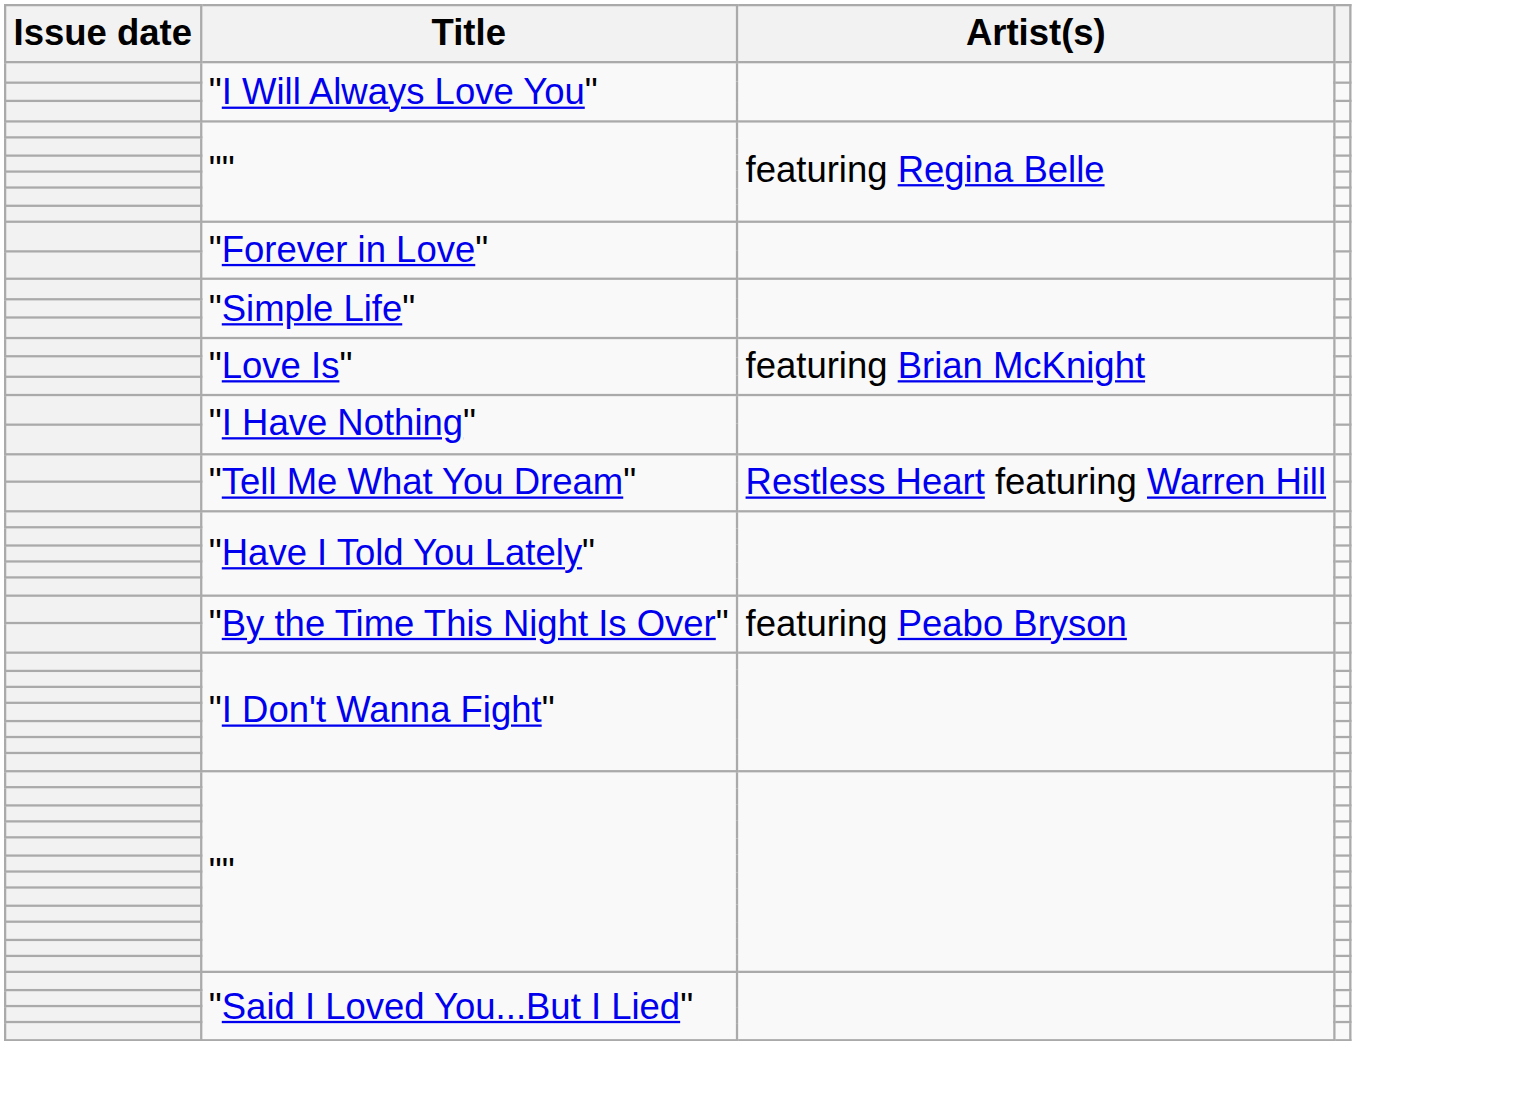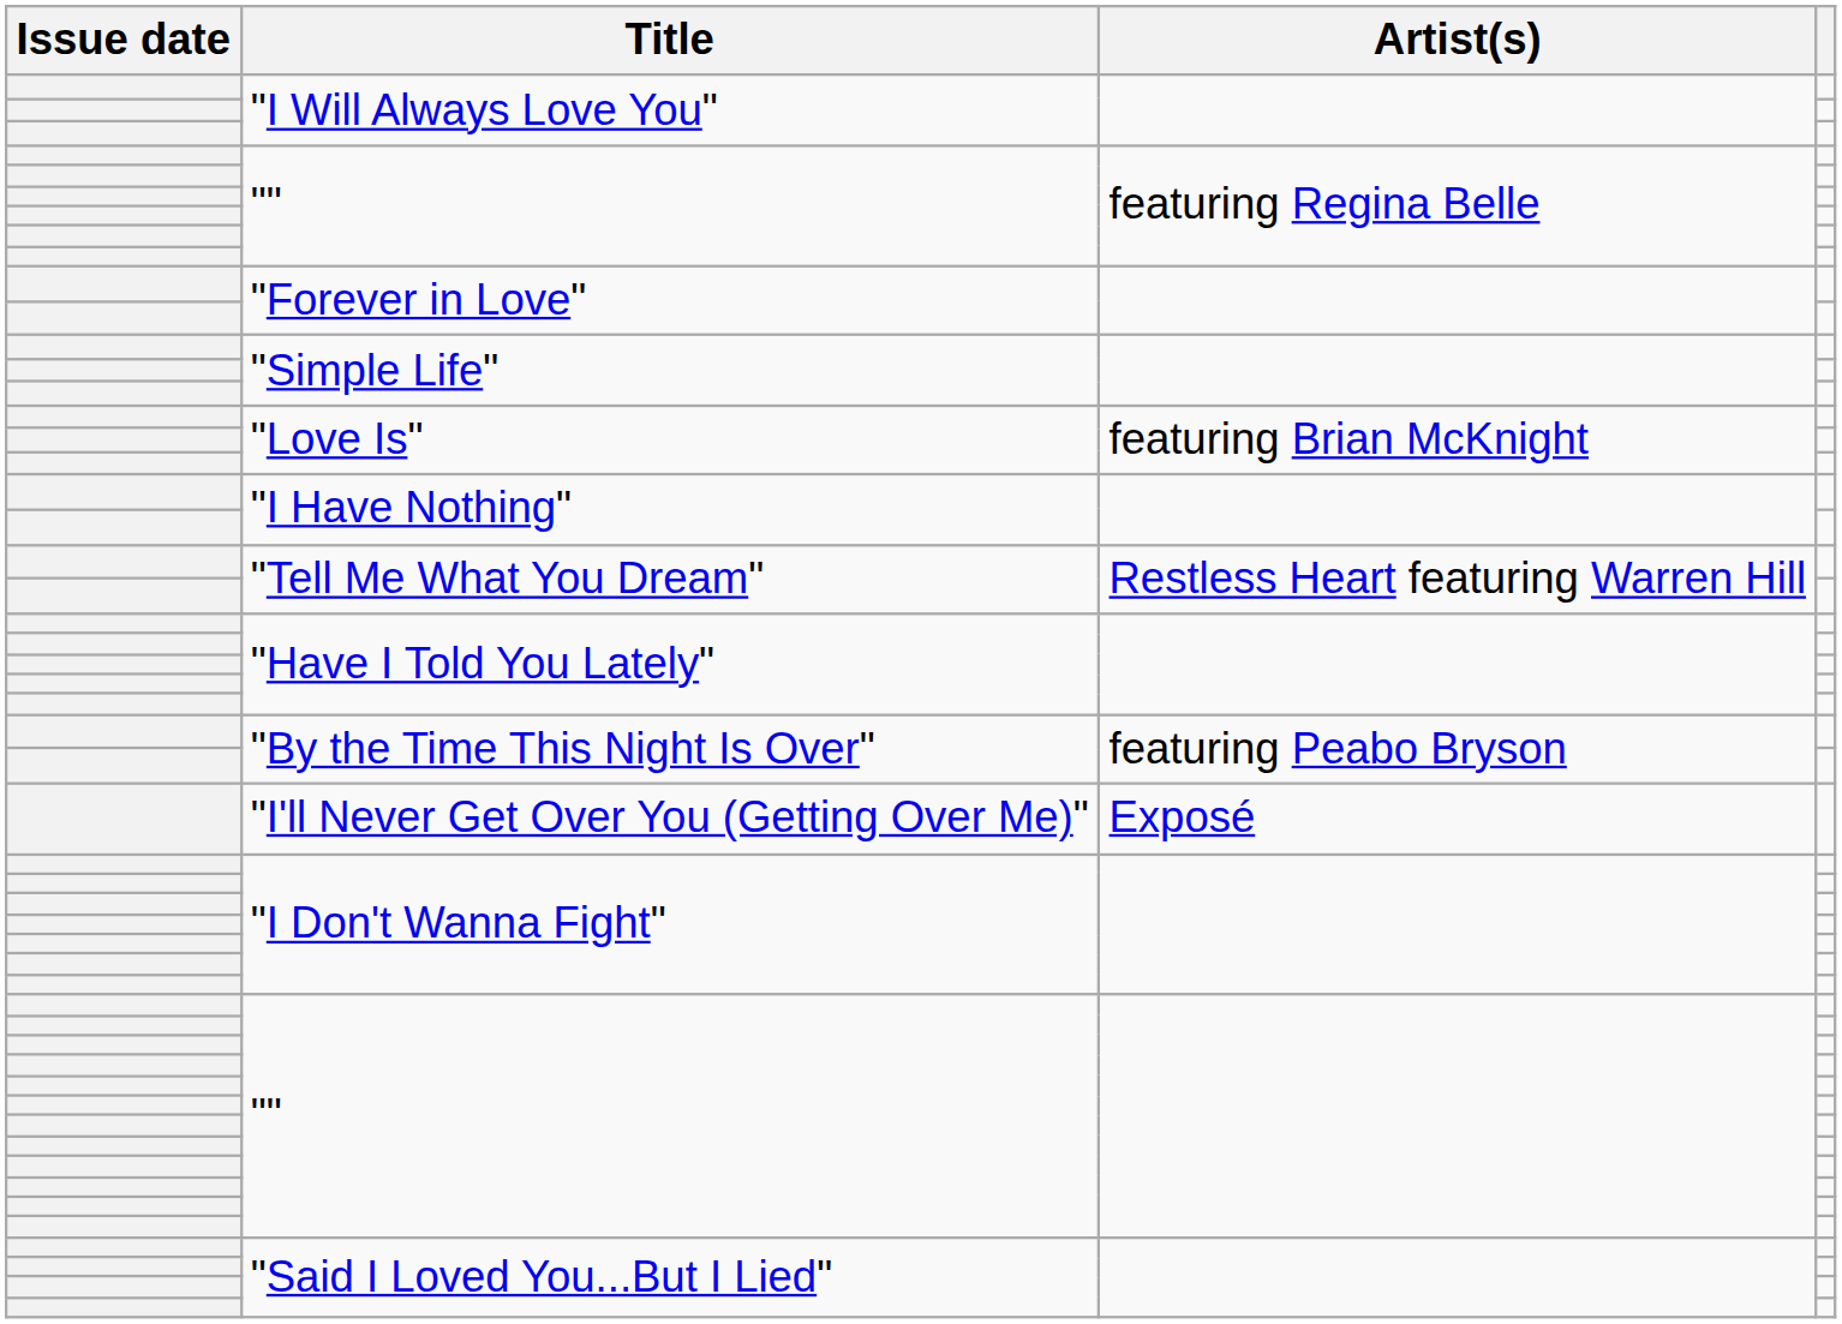 <table class="wikitable sortable plainrowheaders">
 <tr>
 <th scope=col>Issue date</th>
 <th scope=col>Title</th>
 <th scope=col>Artist(s)</th>
 <th scope=col class=unsortable></th>
 </tr>
 <tr>
 <th scope=row></th>
 <td rowspan="3">"<a href='#'>I Will Always Love You</a>"</td>
 <td rowspan="3"></td>
 <td align=center></td>
 </tr>
 <tr>
 <th scope=row></th>
 <td align=center></td>
 </tr>
 <tr>
 <th scope=row></th>
 <td align=center></td>
 </tr>
 <tr>
 <th scope=row></th>
 <td rowspan="6">""</td>
 <td rowspan="6"> featuring <a href='#'>Regina Belle</a></td>
 <td align=center></td>
 </tr>
 <tr>
 <th scope=row></th>
 <td align=center></td>
 </tr>
 <tr>
 <th scope=row></th>
 <td align=center></td>
 </tr>
 <tr>
 <th scope=row></th>
 <td align=center></td>
 </tr>
 <tr>
 <th scope=row></th>
 <td align=center></td>
 </tr>
 <tr>
 <th scope=row></th>
 <td align=center></td>
 </tr>
 <tr>
 <th scope=row></th>
 <td rowspan="2">"<a href='#'>Forever in Love</a>"</td>
 <td rowspan="2"></td>
 <td align=center></td>
 </tr>
 <tr>
 <th scope=row></th>
 <td align=center></td>
 </tr>
 <tr>
 <th scope=row></th>
 <td rowspan="3">"<a href='#'>Simple Life</a>"</td>
 <td rowspan="3"></td>
 <td align=center></td>
 </tr>
 <tr>
 <th scope=row></th>
 <td align=center></td>
 </tr>
 <tr>
 <th scope=row></th>
 <td align=center></td>
 </tr>
 <tr>
 <th scope=row></th>
 <td rowspan="3">"<a href='#'>Love Is</a>"</td>
 <td rowspan="3"> featuring <a href='#'>Brian McKnight</a></td>
 <td align=center></td>
 </tr>
 <tr>
 <th scope=row></th>
 <td align=center></td>
 </tr>
 <tr>
 <th scope=row></th>
 <td align=center></td>
 </tr>
 <tr>
 <th scope=row></th>
 <td rowspan="2">"<a href='#'>I Have Nothing</a>"</td>
 <td rowspan="2"></td>
 <td align=center></td>
 </tr>
 <tr>
 <th scope=row></th>
 <td align=center></td>
 </tr>
 <tr>
 <th scope=row></th>
 <td rowspan="2">"<a href='#'>Tell Me What You Dream</a>"</td>
 <td rowspan="2"><a href='#'>Restless Heart</a> featuring <a href='#'>Warren Hill</a></td>
 <td align=center></td>
 </tr>
 <tr>
 <th scope=row></th>
 <td align=center></td>
 </tr>
 <tr>
 <th scope=row></th>
 <td rowspan="5">"<a href='#'>Have I Told You Lately</a>"</td>
 <td rowspan="5"></td>
 <td align=center></td>
 </tr>
 <tr>
 <th scope=row></th>
 <td align=center></td>
 </tr>
 <tr>
 <th scope=row></th>
 <td align=center></td>
 </tr>
 <tr>
 <th scope=row></th>
 <td align=center></td>
 </tr>
 <tr>
 <th scope=row></th>
 <td align=center></td>
 </tr>
 <tr>
 <th scope=row></th>
 <td rowspan="2">"<a href='#'>By the Time This Night Is Over</a>"</td>
 <td rowspan="2"> featuring <a href='#'>Peabo Bryson</a></td>
 <td align=center></td>
 </tr>
 <tr>
 <th scope=row></th>
 <td align=center></td>
 </tr>
 <tr>
 <th scope=row></th>
+<td rowspan="1">"<a href='#'>I'll Never Get Over You (Getting Over Me)</a>"</td>
+<td rowspan="1"><a href='#'>Exposé</a></td>
+<td align=center></td>
+</tr>
+<tr>
+<th scope=row></th>
 <td rowspan="7">"<a href='#'>I Don't Wanna Fight</a>"</td>
 <td rowspan="7"></td>
 <td align=center></td>
 </tr>
 <tr>
 <th scope=row></th>
 <td align=center></td>
 </tr>
 <tr>
 <th scope=row></th>
 <td align=center></td>
 </tr>
 <tr>
 <th scope=row></th>
 <td align=center></td>
 </tr>
 <tr>
 <th scope=row></th>
 <td align=center></td>
 </tr>
 <tr>
 <th scope=row></th>
 <td align=center></td>
 </tr>
 <tr>
 <th scope=row></th>
 <td align=center></td>
 </tr>
 <tr>
 <th scope=row></th>
 <td rowspan="12">""</td>
 <td rowspan="12"></td>
 <td align=center></td>
 </tr>
 <tr>
 <th scope=row></th>
 <td align=center></td>
 </tr>
 <tr>
 <th scope=row></th>
 <td align=center></td>
 </tr>
 <tr>
 <th scope=row></th>
 <td align=center></td>
 </tr>
 <tr>
 <th scope=row></th>
 <td align=center></td>
 </tr>
 <tr>
 <th scope=row></th>
 <td align=center></td>
 </tr>
 <tr>
 <th scope=row></th>
 <td align=center></td>
 </tr>
 <tr>
 <th scope=row></th>
 <td align=center></td>
 </tr>
 <tr>
 <th scope=row></th>
 <td align=center></td>
 </tr>
 <tr>
 <th scope=row></th>
 <td align=center></td>
 </tr>
 <tr>
 <th scope=row></th>
 <td align=center></td>
 </tr>
 <tr>
 <th scope=row></th>
 <td align=center></td>
 </tr>
 <tr>
 <th scope=row></th>
 <td rowspan="4">"<a href='#'>Said I Loved You...But I Lied</a>"</td>
 <td rowspan="4"></td>
 <td align=center></td>
 </tr>
 <tr>
 <th scope=row></th>
 <td align=center></td>
 </tr>
 <tr>
 <th scope=row></th>
 <td align=center></td>
 </tr>
 <tr>
 <th scope=row></th>
 <td align=center></td>
 </tr>
 </table>
